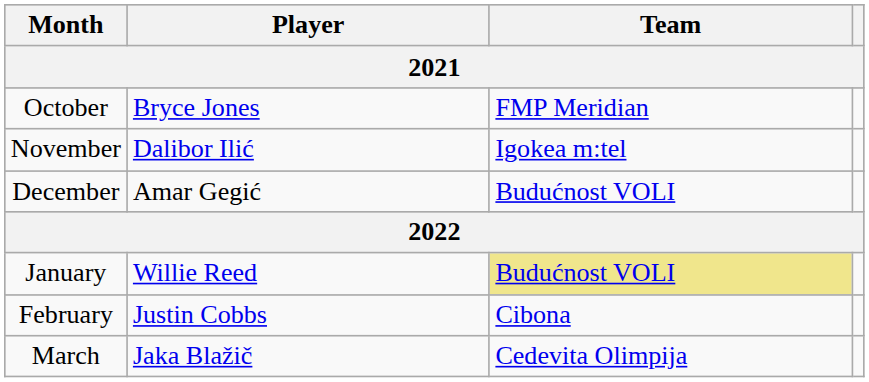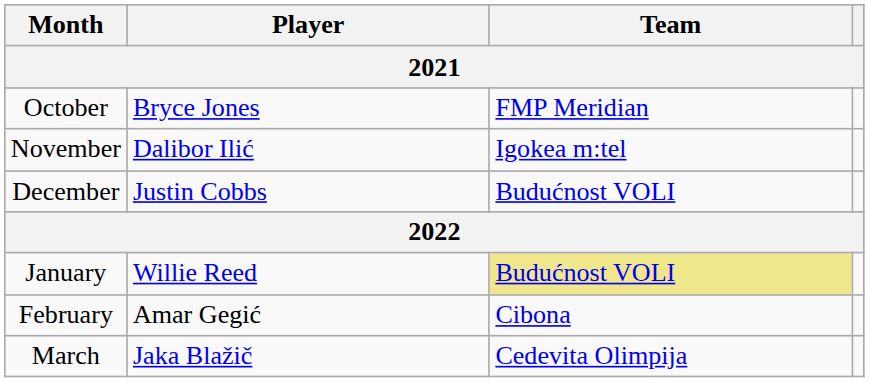 <table class="wikitable" style="text-align: center;">
 <tr>
 <th>Month</th>
 <th style="width:215px;">Player</th>
 <th style="width:215px;">Team</th>
 <th></th>
 </tr>
 <tr>
 <th colspan=4>2021</th>
 </tr>
 <tr>
 <td>October</td>
 <td align="left"> <a href='#'>Bryce Jones</a></td>
 <td align="left"> <a href='#'>FMP Meridian</a></td>
 <td></td>
 </tr>
 <tr>
 <td>November</td>
 <td align="left"> <a href='#'>Dalibor Ilić</a></td>
 <td align="left"> <a href='#'>Igokea m:tel</a></td>
 <td></td>
 </tr>
 <tr>
 <td>December</td>
-<td align="left"> Amar Gegić</td>
+<td align="left"> <a href='#'>Justin Cobbs</a></td>
 <td align="left"> <a href='#'>Budućnost VOLI</a></td>
 <td></td>
 </tr>
 <tr>
 <th colspan=4>2022</th>
 </tr>
 <tr>
 <td>January</td>
 <td align="left"> <a href='#'>Willie Reed</a></td>
 <td align="left" style="background: khaki;"> <a href='#'>Budućnost VOLI</a></td>
 <td></td>
 </tr>
 <tr>
 <td>February</td>
-<td align="left"> <a href='#'>Justin Cobbs</a></td>
+<td align="left"> Amar Gegić</td>
 <td align="left"> <a href='#'>Cibona</a></td>
 <td></td>
 </tr>
 <tr>
 <td>March</td>
 <td align="left"> <a href='#'>Jaka Blažič</a></td>
 <td align="left"> <a href='#'>Cedevita Olimpija</a></td>
 <td></td>
 </tr>
 </table>
